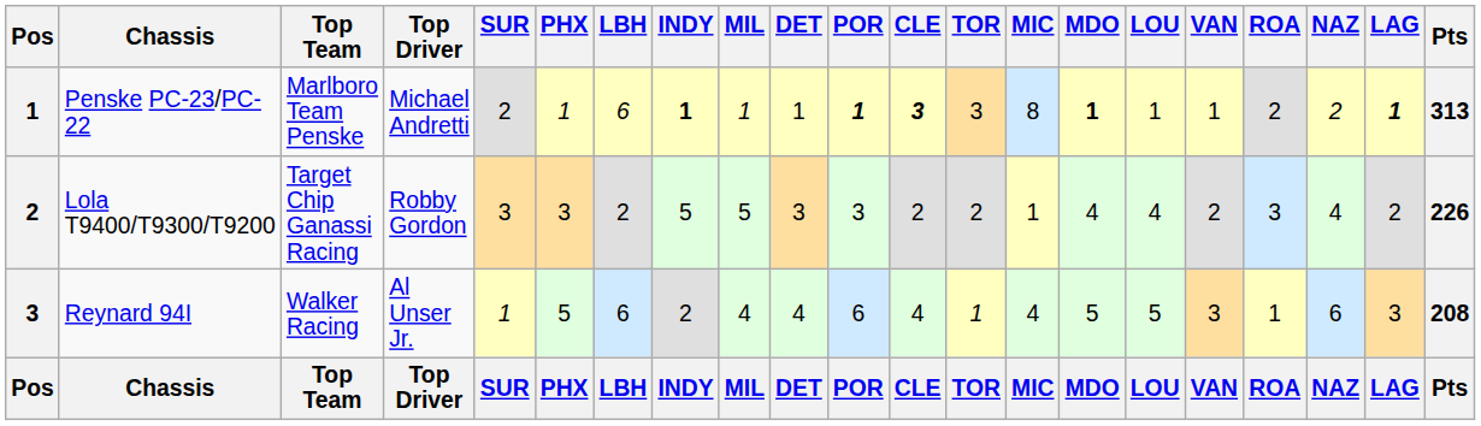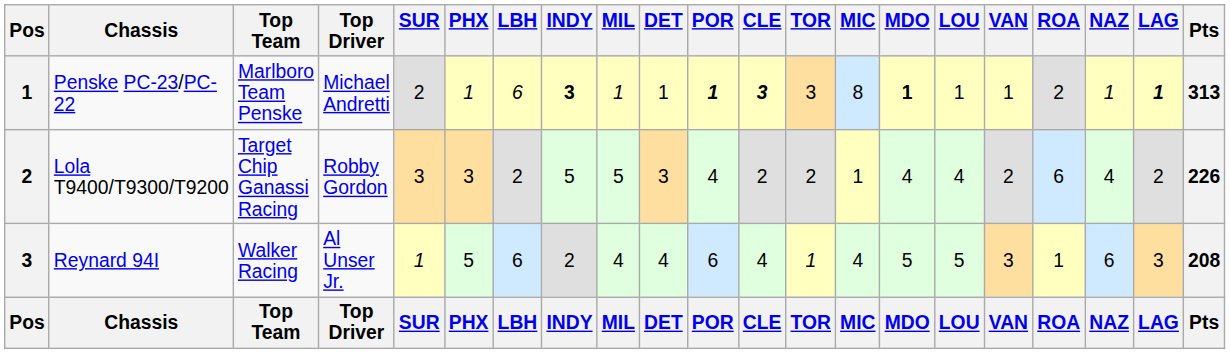 <table class="wikitable" style="font-size: 85%;; text-align:center;">
 <tr valign="top">
 <th valign="middle">Pos</th>
 <th valign="middle">Chassis</th>
 <th valign="middle">Top Team</th>
 <th valign="middle">Top Driver</th>
 <th width="27"><a href='#'>SUR</a> </th>
 <th width="27"><a href='#'>PHX</a> </th>
 <th width="27"><a href='#'>LBH</a> </th>
 <th width="27"><a href='#'>INDY</a> </th>
 <th width="27"><a href='#'>MIL</a> </th>
 <th width="27"><a href='#'>DET</a> </th>
 <th width="27"><a href='#'>POR</a> </th>
 <th width="27"><a href='#'>CLE</a> </th>
 <th width="27"><a href='#'>TOR</a> </th>
 <th width="27"><a href='#'>MIC</a> </th>
 <th width="27"><a href='#'>MDO</a> </th>
 <th width="27"><a href='#'>LOU</a> </th>
 <th width="27"><a href='#'>VAN</a> </th>
 <th width="27"><a href='#'>ROA</a> </th>
 <th width="27"><a href='#'>NAZ</a> </th>
 <th width="27"><a href='#'>LAG</a> </th>
 <th valign="middle">Pts</th>
 </tr>
 <tr>
 <th>1</th>
 <td align="left"> <a href='#'>Penske</a> <a href='#'>PC-23</a>/<a href='#'>PC-22</a></td>
 <td align="left"><a href='#'>Marlboro Team Penske</a></td>
 <td align="left"><a href='#'>Michael Andretti</a></td>
 <td style="background:#dfdfdf;">2</td>
 <td style="background:#ffffbf;"><em>1</em></td>
 <td style="background:#ffffbf;"><em>6</em></td>
-<td style="background:#ffffbf;"><strong>1</strong></td>
+<td style="background:#ffffbf;"><strong>3</strong></td>
 <td style="background:#ffffbf;"><em>1</em></td>
 <td style="background:#ffffbf;">1</td>
 <td style="background:#ffffbf;"><strong><em>1</em></strong></td>
 <td style="background:#ffffbf;"><strong><em>3</em></strong></td>
 <td style="background:#ffdf9f;">3</td>
 <td style="background:#CFEAFF;">8</td>
 <td style="background:#ffffbf;"><strong>1</strong></td>
 <td style="background:#ffffbf;">1</td>
 <td style="background:#ffffbf;">1</td>
 <td style="background:#dfdfdf;">2</td>
-<td style="background:#ffffbf;"><em>2</em></td>
+<td style="background:#ffffbf;"><em>1</em></td>
 <td style="background:#ffffbf;"><strong><em>1</em></strong></td>
 <th>313</th>
 </tr>
 <tr>
 <th>2</th>
 <td align="left"> <a href='#'>Lola</a> T9400/T9300/T9200</td>
 <td align="left"><a href='#'>Target Chip Ganassi Racing</a></td>
 <td align="left"><a href='#'>Robby Gordon</a></td>
 <td style="background:#ffdf9f;">3</td>
 <td style="background:#ffdf9f;">3</td>
 <td style="background:#dfdfdf;">2</td>
 <td style="background:#dfffdf;">5</td>
 <td style="background:#dfffdf;">5</td>
 <td style="background:#ffdf9f;">3</td>
-<td style="background:#dfffdf;">3</td>
+<td style="background:#dfffdf;">4</td>
 <td style="background:#dfdfdf;">2</td>
 <td style="background:#dfdfdf;">2</td>
 <td style="background:#ffffbf;">1</td>
 <td style="background:#dfffdf;">4</td>
 <td style="background:#dfffdf;">4</td>
 <td style="background:#dfdfdf;">2</td>
-<td style="background:#CFEAFF;">3</td>
+<td style="background:#CFEAFF;">6</td>
 <td style="background:#dfffdf;">4</td>
 <td style="background:#dfdfdf;">2</td>
 <th>226</th>
 </tr>
 <tr>
 <th>3</th>
 <td align="left"> <a href='#'>Reynard 94I</a></td>
 <td align="left"><a href='#'>Walker Racing</a></td>
 <td align="left"><a href='#'>Al Unser Jr.</a></td>
 <td style="background:#ffffbf;"><em>1</em></td>
 <td style="background:#dfffdf;">5</td>
 <td style="background:#CFEAFF;">6</td>
 <td style="background:#dfdfdf;">2</td>
 <td style="background:#dfffdf;">4</td>
 <td style="background:#dfffdf;">4</td>
 <td style="background:#CFEAFF;">6</td>
 <td style="background:#dfffdf;">4</td>
 <td style="background:#ffffbf;"><em>1</em></td>
 <td style="background:#dfffdf;">4</td>
 <td style="background:#dfffdf;">5</td>
 <td style="background:#dfffdf;">5</td>
 <td style="background:#ffdf9f;">3</td>
 <td style="background:#ffffbf;">1</td>
 <td style="background:#CFEAFF;">6</td>
 <td style="background:#ffdf9f;">3</td>
 <th>208</th>
 </tr>
 <tr>
 <th valign="middle">Pos</th>
 <th valign="middle">Chassis</th>
 <th valign="middle">Top Team</th>
 <th valign="middle">Top Driver</th>
 <th width="27"><a href='#'>SUR</a> </th>
 <th width="27"><a href='#'>PHX</a> </th>
 <th width="27"><a href='#'>LBH</a> </th>
 <th width="27"><a href='#'>INDY</a> </th>
 <th width="27"><a href='#'>MIL</a> </th>
 <th width="27"><a href='#'>DET</a> </th>
 <th width="27"><a href='#'>POR</a> </th>
 <th width="27"><a href='#'>CLE</a> </th>
 <th width="27"><a href='#'>TOR</a> </th>
 <th width="27"><a href='#'>MIC</a> </th>
 <th width="27"><a href='#'>MDO</a> </th>
 <th width="27"><a href='#'>LOU</a> </th>
 <th width="27"><a href='#'>VAN</a> </th>
 <th width="27"><a href='#'>ROA</a> </th>
 <th width="27"><a href='#'>NAZ</a> </th>
 <th width="27"><a href='#'>LAG</a> </th>
 <th valign="middle">Pts</th>
 </tr>
 </table>
